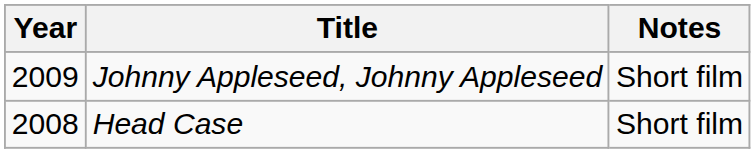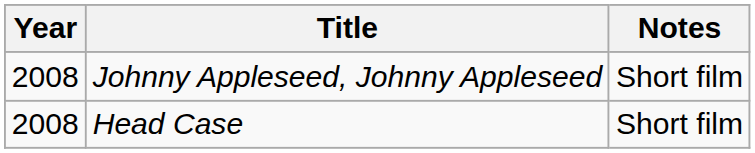 <table class="wikitable">
 <tr>
 <th>Year</th>
 <th>Title</th>
 <th>Notes</th>
 </tr>
 <tr>
-<td>2009</td>
+<td>2008</td>
 <td><em>Johnny Appleseed, Johnny Appleseed</em></td>
 <td>Short film</td>
 </tr>
 <tr>
 <td>2008</td>
 <td><em>Head Case</em></td>
 <td>Short film</td>
 </tr>
 </table>
